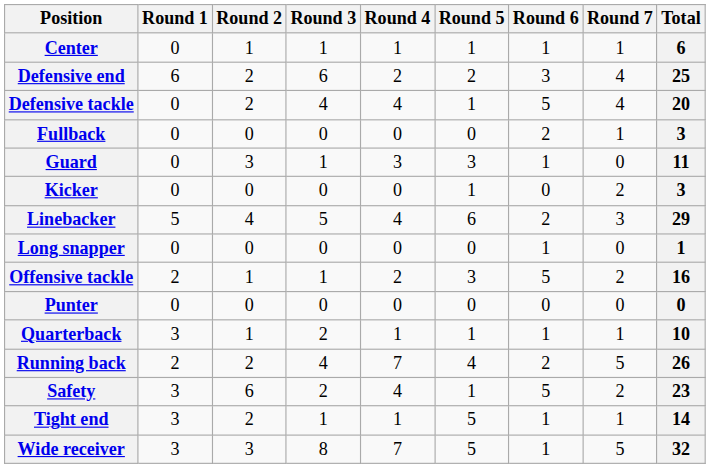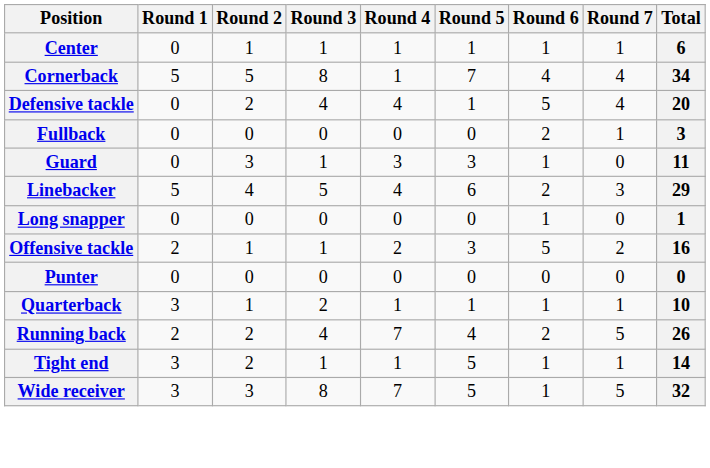 <table class="wikitable sortable" style="text-align:center">
 <tr>
 <th>Position</th>
 <th>Round 1</th>
 <th>Round 2</th>
 <th>Round 3</th>
 <th>Round 4</th>
 <th>Round 5</th>
 <th>Round 6</th>
 <th>Round 7</th>
 <th>Total</th>
 </tr>
 <tr>
 <th><a href='#'>Center</a></th>
 <td>0</td>
 <td>1</td>
 <td>1</td>
 <td>1</td>
 <td>1</td>
 <td>1</td>
 <td>1</td>
 <td style="background:#f2f2f2; text-align:center;"><strong>6</strong></td>
 </tr>
 <tr>
-<th><a href='#'>Defensive end</a></th>
-<td>6</td>
-<td>2</td>
-<td>6</td>
-<td>2</td>
-<td>2</td>
-<td>3</td>
+<th><a href='#'>Cornerback</a></th>
+<td>5</td>
+<td>5</td>
+<td>8</td>
+<td>1</td>
+<td>7</td>
 <td>4</td>
-<td style="background:#f2f2f2; text-align:center;"><strong>25</strong></td>
+<td>4</td>
+<td style="background:#f2f2f2; text-align:center;"><strong>34</strong></td>
 </tr>
 <tr>
 <th><a href='#'>Defensive tackle</a></th>
 <td>0</td>
 <td>2</td>
 <td>4</td>
 <td>4</td>
 <td>1</td>
 <td>5</td>
 <td>4</td>
 <td style="background:#f2f2f2; text-align:center;"><strong>20</strong></td>
 </tr>
 <tr>
 <th><a href='#'>Fullback</a></th>
 <td>0</td>
 <td>0</td>
 <td>0</td>
 <td>0</td>
 <td>0</td>
 <td>2</td>
 <td>1</td>
 <td style="background:#f2f2f2; text-align:center;"><strong>3</strong></td>
 </tr>
 <tr>
 <th><a href='#'>Guard</a></th>
 <td>0</td>
 <td>3</td>
 <td>1</td>
 <td>3</td>
 <td>3</td>
 <td>1</td>
 <td>0</td>
 <td style="background:#f2f2f2; text-align:center;"><strong>11</strong></td>
-</tr>
-<tr>
-<th><a href='#'>Kicker</a></th>
-<td>0</td>
-<td>0</td>
-<td>0</td>
-<td>0</td>
-<td>1</td>
-<td>0</td>
-<td>2</td>
-<td style="background:#f2f2f2; text-align:center;"><strong>3</strong></td>
 </tr>
 <tr>
 <th><a href='#'>Linebacker</a></th>
 <td>5</td>
 <td>4</td>
 <td>5</td>
 <td>4</td>
 <td>6</td>
 <td>2</td>
 <td>3</td>
 <td style="background:#f2f2f2; text-align:center;"><strong>29</strong></td>
 </tr>
 <tr>
 <th><a href='#'>Long snapper</a></th>
 <td>0</td>
 <td>0</td>
 <td>0</td>
 <td>0</td>
 <td>0</td>
 <td>1</td>
 <td>0</td>
 <td style="background:#f2f2f2; text-align:center;"><strong>1</strong></td>
 </tr>
 <tr>
 <th><a href='#'>Offensive tackle</a></th>
 <td>2</td>
 <td>1</td>
 <td>1</td>
 <td>2</td>
 <td>3</td>
 <td>5</td>
 <td>2</td>
 <td style="background:#f2f2f2; text-align:center;"><strong>16</strong></td>
 </tr>
 <tr>
 <th><a href='#'>Punter</a></th>
 <td>0</td>
 <td>0</td>
 <td>0</td>
 <td>0</td>
 <td>0</td>
 <td>0</td>
 <td>0</td>
 <td style="background:#f2f2f2; text-align:center;"><strong>0</strong></td>
 </tr>
 <tr>
 <th><a href='#'>Quarterback</a></th>
 <td>3</td>
 <td>1</td>
 <td>2</td>
 <td>1</td>
 <td>1</td>
 <td>1</td>
 <td>1</td>
 <td style="background:#f2f2f2; text-align:center;"><strong>10</strong></td>
 </tr>
 <tr>
 <th><a href='#'>Running back</a></th>
 <td>2</td>
 <td>2</td>
 <td>4</td>
 <td>7</td>
 <td>4</td>
 <td>2</td>
 <td>5</td>
 <td style="background:#f2f2f2; text-align:center;"><strong>26</strong></td>
 </tr>
 <tr>
-<th><a href='#'>Safety</a></th>
-<td>3</td>
-<td>6</td>
-<td>2</td>
-<td>4</td>
-<td>1</td>
-<td>5</td>
-<td>2</td>
-<td style="background:#f2f2f2; text-align:center;"><strong>23</strong></td>
-</tr>
-<tr>
 <th><a href='#'>Tight end</a></th>
 <td>3</td>
 <td>2</td>
 <td>1</td>
 <td>1</td>
 <td>5</td>
 <td>1</td>
 <td>1</td>
 <td style="background:#f2f2f2; text-align:center;"><strong>14</strong></td>
 </tr>
 <tr>
 <th><a href='#'>Wide receiver</a></th>
 <td>3</td>
 <td>3</td>
 <td>8</td>
 <td>7</td>
 <td>5</td>
 <td>1</td>
 <td>5</td>
 <td style="background:#f2f2f2; text-align:center;"><strong>32</strong></td>
 </tr>
 </table>
